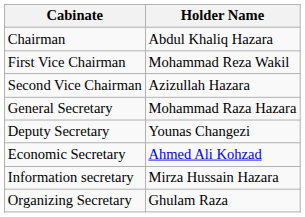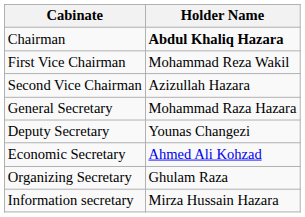 <table class="wikitable sortable">
 <tr>
 <th>Cabinate</th>
 <th>Holder Name</th>
 </tr>
 <tr>
 <td>Chairman</td>
-<td>Abdul Khaliq Hazara</td>
+<td><strong>Abdul Khaliq Hazara</strong></td>
 </tr>
 <tr>
 <td>First Vice Chairman</td>
 <td>Mohammad Reza Wakil</td>
 </tr>
 <tr>
 <td>Second Vice Chairman</td>
 <td>Azizullah Hazara</td>
 </tr>
 <tr>
 <td>General Secretary</td>
 <td>Mohammad Raza Hazara</td>
 </tr>
 <tr>
 <td>Deputy Secretary</td>
 <td>Younas Changezi</td>
 </tr>
 <tr>
 <td>Economic Secretary</td>
 <td><a href='#'>Ahmed Ali Kohzad</a></td>
 </tr>
 <tr>
+<td>Organizing Secretary</td>
+<td>Ghulam Raza</td>
+</tr>
+<tr>
 <td>Information secretary</td>
 <td>Mirza Hussain Hazara</td>
 </tr>
-<tr>
-<td>Organizing Secretary</td>
-<td>Ghulam Raza</td>
-</tr>
 </table>
